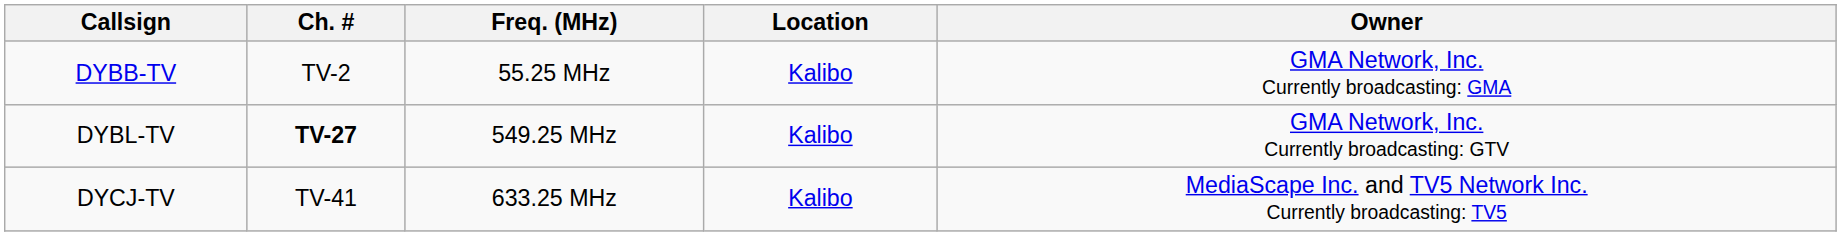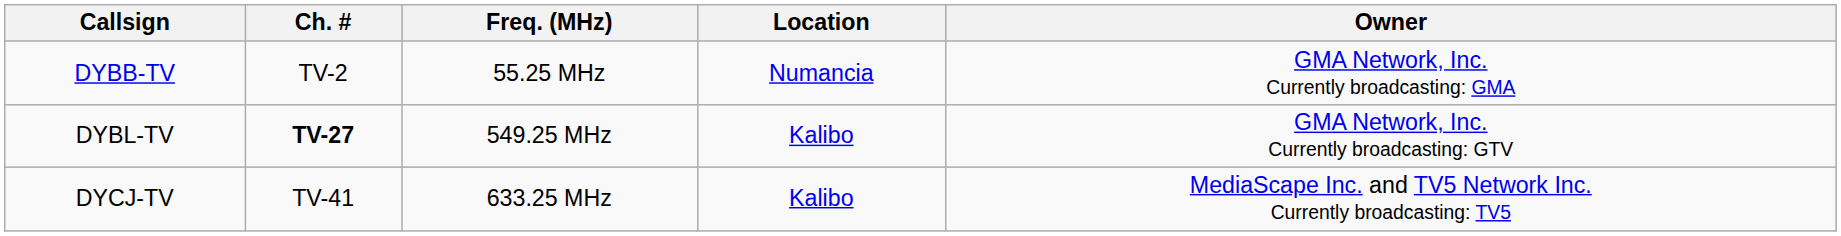 <table class="wikitable" style="width:100%; text-align:center;">
 <tr>
 <th>Callsign</th>
 <th>Ch. #</th>
 <th>Freq. (MHz)</th>
 <th>Location</th>
 <th>Owner</th>
 </tr>
 <tr>
 <td><a href='#'>DYBB-TV</a></td>
 <td>TV-2</td>
 <td>55.25 MHz</td>
-<td><a href='#'>Kalibo</a></td>
+<td><a href='#'>Numancia</a></td>
 <td><a href='#'>GMA Network, Inc.</a><br><small>Currently broadcasting: <a href='#'>GMA</a></small></td>
 </tr>
 <tr>
 <td>DYBL-TV</td>
 <td><strong>TV-27</strong></td>
 <td>549.25 MHz</td>
 <td><a href='#'>Kalibo</a></td>
 <td><a href='#'>GMA Network, Inc.</a><br><small>Currently broadcasting: GTV</small></td>
 </tr>
 <tr>
 <td>DYCJ-TV</td>
 <td>TV-41</td>
 <td>633.25 MHz</td>
 <td><a href='#'>Kalibo</a></td>
 <td><a href='#'>MediaScape Inc.</a> and <a href='#'>TV5 Network Inc.</a><br> <small>Currently broadcasting: <a href='#'>TV5</a></small></td>
 </tr>
 </table>
